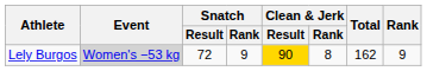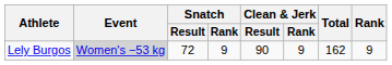 <table class="wikitable" style="font-size:90%">
 <tr>
 <th rowspan="2">Athlete</th>
 <th rowspan="2">Event</th>
 <th colspan="2">Snatch</th>
 <th colspan="2">Clean & Jerk</th>
 <th rowspan="2">Total</th>
 <th rowspan="2">Rank</th>
 </tr>
 <tr style="font-size:95%">
 <th>Result</th>
 <th>Rank</th>
 <th>Result</th>
 <th>Rank</th>
 </tr>
 <tr align=center>
 <td align=left><a href='#'>Lely Burgos</a></td>
 <td align=left style="background: lightgrey;"><a href='#'>Women's −53 kg</a></td>
 <td>72</td>
 <td>9</td>
-<td style="background: gold;">90</td>
-<td>8</td>
+<td>90</td>
+<td>9</td>
 <td>162</td>
 <td>9</td>
 </tr>
 </table>
